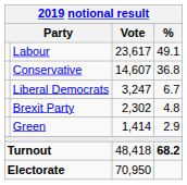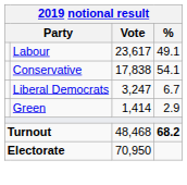 <table class="wikitable">
 <tr>
 <th colspan="4"><a href='#'>2019</a> <a href='#'>notional result</a></th>
 </tr>
 <tr>
 <th bgcolor="#DDDDFF" width="130px" colspan="2">Party</th>
 <th bgcolor="#DDDDFF" width="50px">Vote</th>
 <th bgcolor="#DDDDFF" width="30px">%</th>
 </tr>
 <tr>
 <td></td>
 <td><a href='#'>Labour</a></td>
 <td align=right>23,617</td>
 <td align=right>49.1</td>
 </tr>
 <tr>
 <td></td>
 <td><a href='#'>Conservative</a></td>
-<td align=right>14,607</td>
-<td align=right>36.8</td>
+<td align=right>17,838</td>
+<td align=right>54.1</td>
 </tr>
 <tr>
 <td></td>
 <td><a href='#'>Liberal Democrats</a></td>
 <td align=right>3,247</td>
 <td align=right>6.7</td>
-</tr>
-<tr>
-<td></td>
-<td><a href='#'>Brexit Party</a></td>
-<td align=right>2,302</td>
-<td align=right>4.8</td>
 </tr>
 <tr>
 <td></td>
 <td><a href='#'>Green</a></td>
 <td align=right>1,414</td>
 <td align=right>2.9</td>
 </tr>
 <tr>
 <td colspan="4" bgcolor="#EAECF0"></td>
 </tr>
 <tr>
 <td colspan="2"><strong>Turnout</strong></td>
-<td align=right>48,418</td>
+<td align=right>48,468</td>
 <td align=right><strong>68.2</strong></td>
 </tr>
 <tr>
 <td colspan="2"><strong>Electorate</strong></td>
 <td align=right>70,950</td>
 </tr>
 </table>
